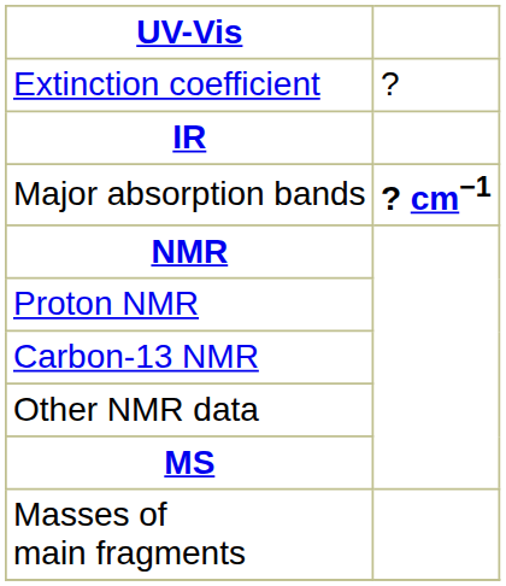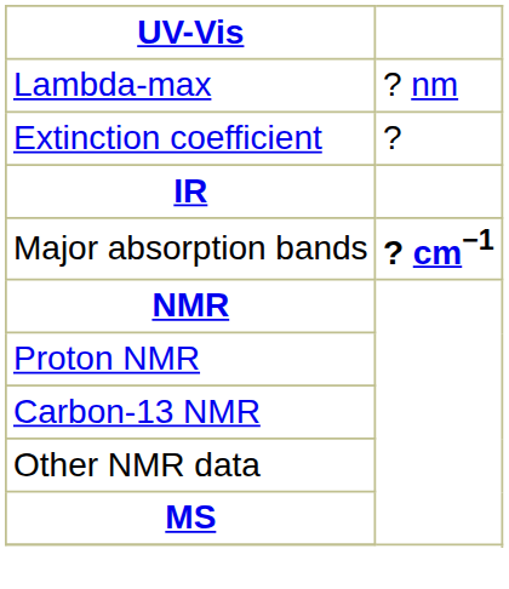 <table border="1" cellspacing="0" cellpadding="3" style="margin: 0 0 0 0.5em; background: #FFFFFF; border-collapse: collapse; border-color: #C0C090;">
 <tr>
 <th><a href='#'>UV-Vis</a></th>
+</tr>
+<tr>
+<td><a href='#'>Lambda-max</a></td>
+<td>? <a href='#'>nm</a></td>
 </tr>
 <tr>
 <td><a href='#'>Extinction coefficient</a></td>
 <td>?</td>
 </tr>
 <tr>
 <th><a href='#'>IR</a></th>
 </tr>
 <tr>
 <td>Major absorption bands</td>
 <td><strong>? <a href='#'>cm</a><sup>−1</sup></strong></td>
 </tr>
 <tr>
 <th><a href='#'>NMR</a></th>
 </tr>
 <tr>
 <td><a href='#'>Proton NMR</a> </td>
 </tr>
 <tr>
 <td><a href='#'>Carbon-13 NMR</a> </td>
 </tr>
 <tr>
 <td>Other NMR data </td>
 </tr>
 <tr>
 <th><a href='#'>MS</a></th>
 </tr>
 <tr>
-<td>Masses of <br>main fragments</td>
-<td></td>
-</tr>
-<tr>
 </tr>
 </table>
